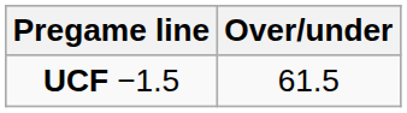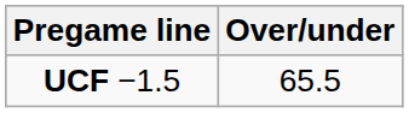 <table class="wikitable">
 <tr align="center">
 <th style=>Pregame line</th>
 <th style=>Over/under</th>
 </tr>
 <tr align="center">
 <td><strong>UCF</strong> −1.5</td>
-<td>61.5</td>
+<td>65.5</td>
 </tr>
 </table>
